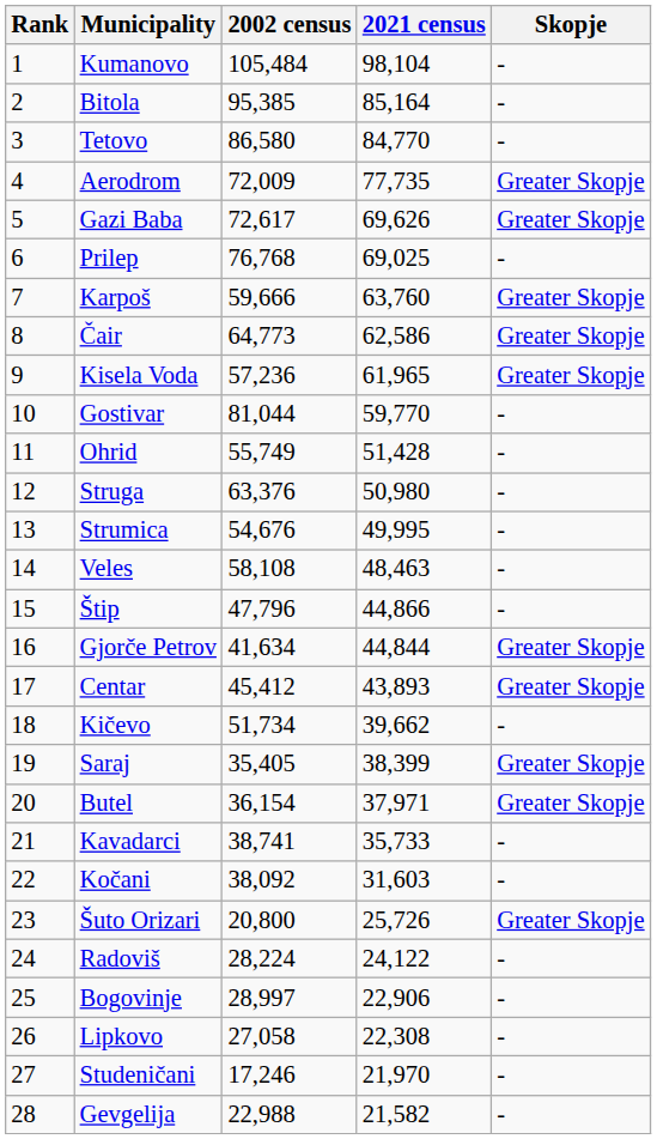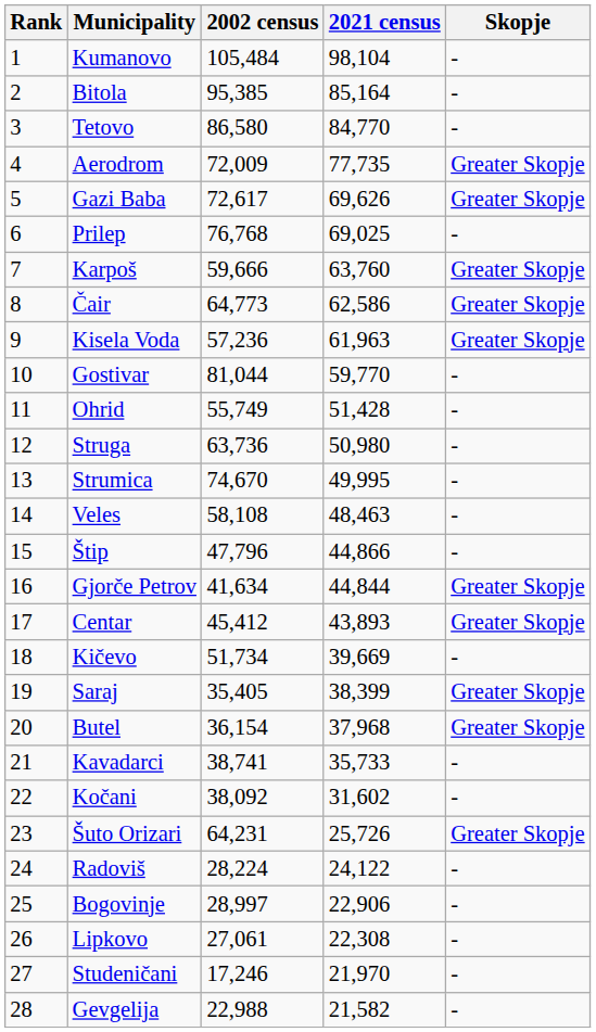 <table class="wikitable sortable">
 <tr>
 <th>Rank</th>
 <th>Municipality</th>
 <th>2002 census</th>
 <th><a href='#'>2021 census</a></th>
 <th>Skopje</th>
 </tr>
 <tr>
 <td>1</td>
 <td><a href='#'>Kumanovo</a></td>
 <td>105,484</td>
 <td>98,104</td>
 <td>-</td>
 </tr>
 <tr>
 <td>2</td>
 <td><a href='#'>Bitola</a></td>
 <td>95,385</td>
 <td>85,164</td>
 <td>-</td>
 </tr>
 <tr>
 <td>3</td>
 <td><a href='#'>Tetovo</a></td>
 <td>86,580</td>
 <td>84,770</td>
 <td>-</td>
 </tr>
 <tr>
 <td>4</td>
 <td><a href='#'>Aerodrom</a></td>
 <td>72,009</td>
 <td>77,735</td>
 <td><a href='#'>Greater Skopje</a></td>
 </tr>
 <tr>
 <td>5</td>
 <td><a href='#'>Gazi Baba</a></td>
 <td>72,617</td>
 <td>69,626</td>
 <td><a href='#'>Greater Skopje</a></td>
 </tr>
 <tr>
 <td>6</td>
 <td><a href='#'>Prilep</a></td>
 <td>76,768</td>
 <td>69,025</td>
 <td>-</td>
 </tr>
 <tr>
 <td>7</td>
 <td><a href='#'>Karpoš</a></td>
 <td>59,666</td>
 <td>63,760</td>
 <td><a href='#'>Greater Skopje</a></td>
 </tr>
 <tr>
 <td>8</td>
 <td><a href='#'>Čair</a></td>
 <td>64,773</td>
 <td>62,586</td>
 <td><a href='#'>Greater Skopje</a></td>
 </tr>
 <tr>
 <td>9</td>
 <td><a href='#'>Kisela Voda</a></td>
 <td>57,236</td>
-<td>61,965</td>
+<td>61,963</td>
 <td><a href='#'>Greater Skopje</a></td>
 </tr>
 <tr>
 <td>10</td>
 <td><a href='#'>Gostivar</a></td>
 <td>81,044</td>
 <td>59,770</td>
 <td>-</td>
 </tr>
 <tr>
 <td>11</td>
 <td><a href='#'>Ohrid</a></td>
 <td>55,749</td>
 <td>51,428</td>
 <td>-</td>
 </tr>
 <tr>
 <td>12</td>
 <td><a href='#'>Struga</a></td>
-<td>63,376</td>
+<td>63,736</td>
 <td>50,980</td>
 <td>-</td>
 </tr>
 <tr>
 <td>13</td>
 <td><a href='#'>Strumica</a></td>
-<td>54,676</td>
+<td>74,670</td>
 <td>49,995</td>
 <td>-</td>
 </tr>
 <tr>
 <td>14</td>
 <td><a href='#'>Veles</a></td>
 <td>58,108</td>
 <td>48,463</td>
 <td>-</td>
 </tr>
 <tr>
 <td>15</td>
 <td><a href='#'>Štip</a></td>
 <td>47,796</td>
 <td>44,866</td>
 <td>-</td>
 </tr>
 <tr>
 <td>16</td>
 <td><a href='#'>Gjorče Petrov</a></td>
 <td>41,634</td>
 <td>44,844</td>
 <td><a href='#'>Greater Skopje</a></td>
 </tr>
 <tr>
 <td>17</td>
 <td><a href='#'>Centar</a></td>
 <td>45,412</td>
 <td>43,893</td>
 <td><a href='#'>Greater Skopje</a></td>
 </tr>
 <tr>
 <td>18</td>
 <td><a href='#'>Kičevo</a></td>
 <td>51,734</td>
-<td>39,662</td>
+<td>39,669</td>
 <td>-</td>
 </tr>
 <tr>
 <td>19</td>
 <td><a href='#'>Saraj</a></td>
 <td>35,405</td>
 <td>38,399</td>
 <td><a href='#'>Greater Skopje</a></td>
 </tr>
 <tr>
 <td>20</td>
 <td><a href='#'>Butel</a></td>
 <td>36,154</td>
-<td>37,971</td>
+<td>37,968</td>
 <td><a href='#'>Greater Skopje</a></td>
 </tr>
 <tr>
 <td>21</td>
 <td><a href='#'>Kavadarci</a></td>
 <td>38,741</td>
 <td>35,733</td>
 <td>-</td>
 </tr>
 <tr>
 <td>22</td>
 <td><a href='#'>Kočani</a></td>
 <td>38,092</td>
-<td>31,603</td>
+<td>31,602</td>
 <td>-</td>
 </tr>
 <tr>
 <td>23</td>
 <td><a href='#'>Šuto Orizari</a></td>
-<td>20,800</td>
+<td>64,231</td>
 <td>25,726</td>
 <td><a href='#'>Greater Skopje</a></td>
 </tr>
 <tr>
 <td>24</td>
 <td><a href='#'>Radoviš</a></td>
 <td>28,224</td>
 <td>24,122</td>
 <td>-</td>
 </tr>
 <tr>
 <td>25</td>
 <td><a href='#'>Bogovinje</a></td>
 <td>28,997</td>
 <td>22,906</td>
 <td>-</td>
 </tr>
 <tr>
 <td>26</td>
 <td><a href='#'>Lipkovo</a></td>
-<td>27,058</td>
+<td>27,061</td>
 <td>22,308</td>
 <td>-</td>
 </tr>
 <tr>
 <td>27</td>
 <td><a href='#'>Studeničani</a></td>
 <td>17,246</td>
 <td>21,970</td>
 <td>-</td>
 </tr>
 <tr>
 <td>28</td>
 <td><a href='#'>Gevgelija</a></td>
 <td>22,988</td>
 <td>21,582</td>
 <td>-</td>
 </tr>
 <tr>
 </tr>
 </table>
